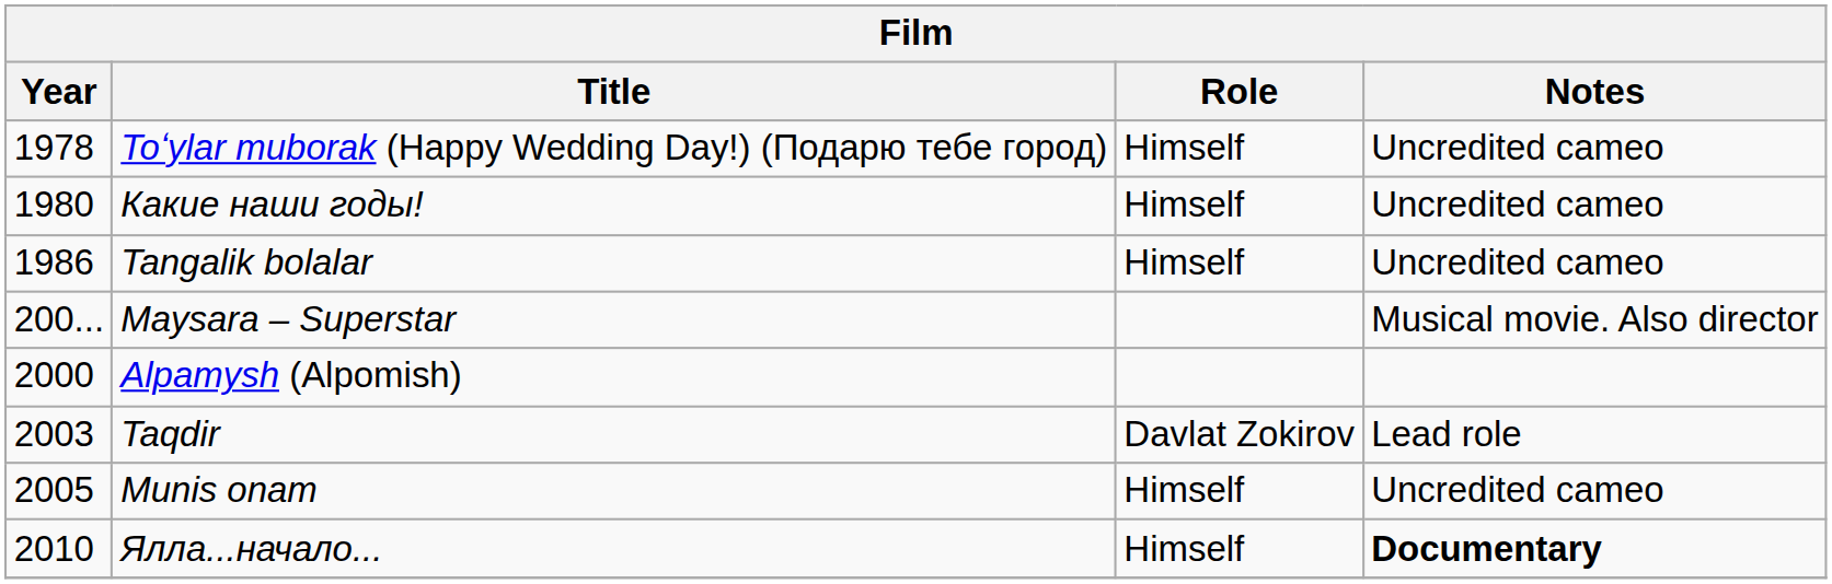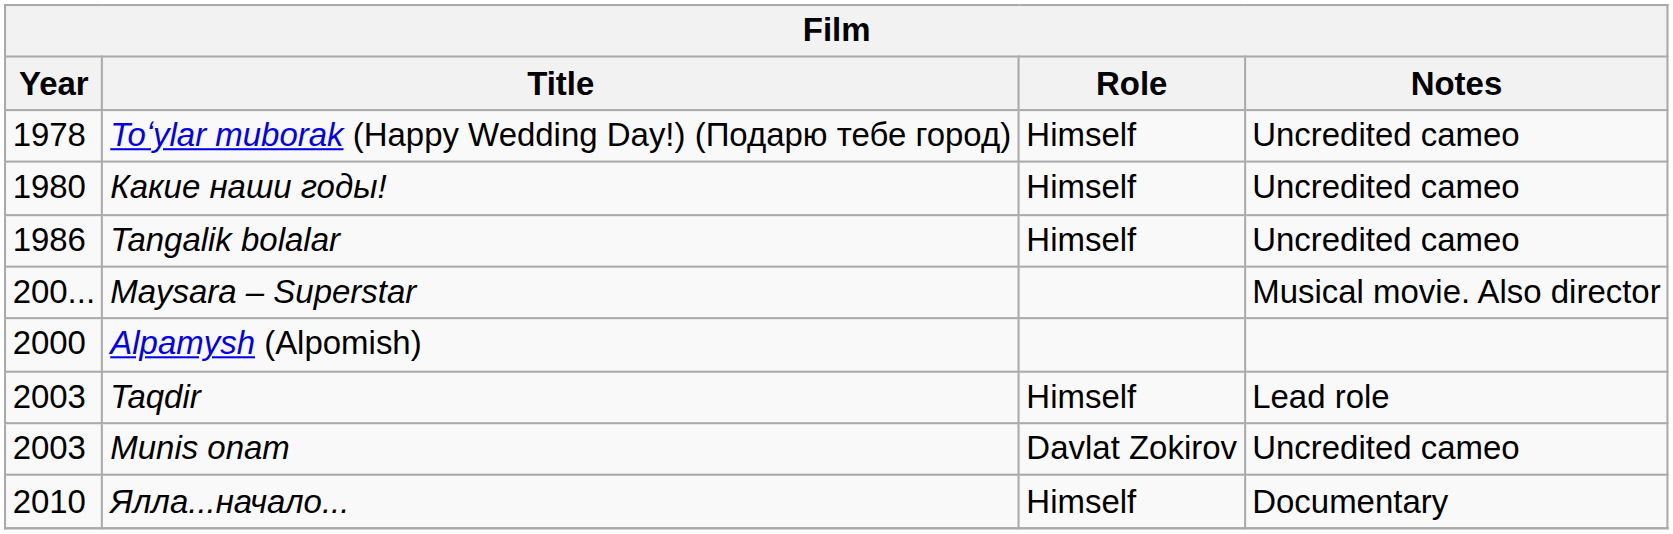 <table class="wikitable">
 <tr>
 <th colspan="5">Film</th>
 </tr>
 <tr>
 <th>Year</th>
 <th>Title</th>
 <th>Role</th>
 <th>Notes</th>
 </tr>
 <tr>
 <td>1978</td>
 <td><em><a href='#'>Toʻylar muborak</a></em> (Happy Wedding Day!) (Подарю тебе город)</td>
 <td>Himself</td>
 <td>Uncredited cameo</td>
 </tr>
 <tr>
 <td>1980</td>
 <td><em> Какие наши годы!</em></td>
 <td>Himself</td>
 <td>Uncredited cameo</td>
 </tr>
 <tr>
 <td>1986</td>
 <td><em>Tangalik bolalar</em></td>
 <td>Himself</td>
 <td>Uncredited cameo</td>
 </tr>
 <tr>
 <td>200...</td>
 <td><em>Maysara – Superstar</em></td>
 <td></td>
 <td>Musical movie. Also director</td>
 </tr>
 <tr>
 <td>2000</td>
 <td><em><a href='#'>Alpamysh</a></em> (Alpomish)</td>
 <td></td>
 <td></td>
 </tr>
 <tr>
 <td>2003</td>
 <td><em>Taqdir</em></td>
-<td>Davlat Zokirov</td>
+<td>Himself</td>
 <td>Lead role</td>
 </tr>
 <tr>
-<td>2005</td>
+<td>2003</td>
 <td><em>Munis onam</em></td>
-<td>Himself</td>
+<td>Davlat Zokirov</td>
 <td>Uncredited cameo</td>
 </tr>
 <tr>
 <td>2010</td>
 <td><em>Ялла...начало...</em></td>
 <td>Himself</td>
-<td><strong>Documentary</strong></td>
+<td>Documentary</td>
 </tr>
 <tr>
 </tr>
 </table>
